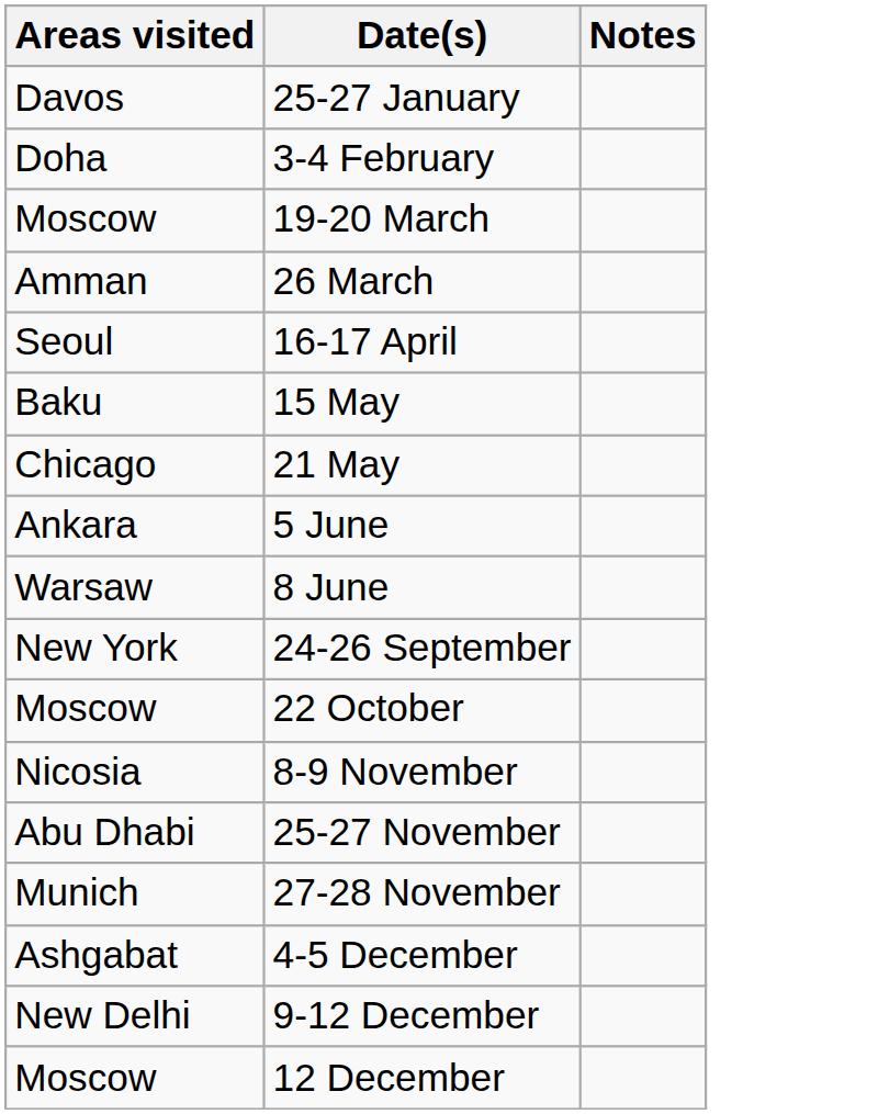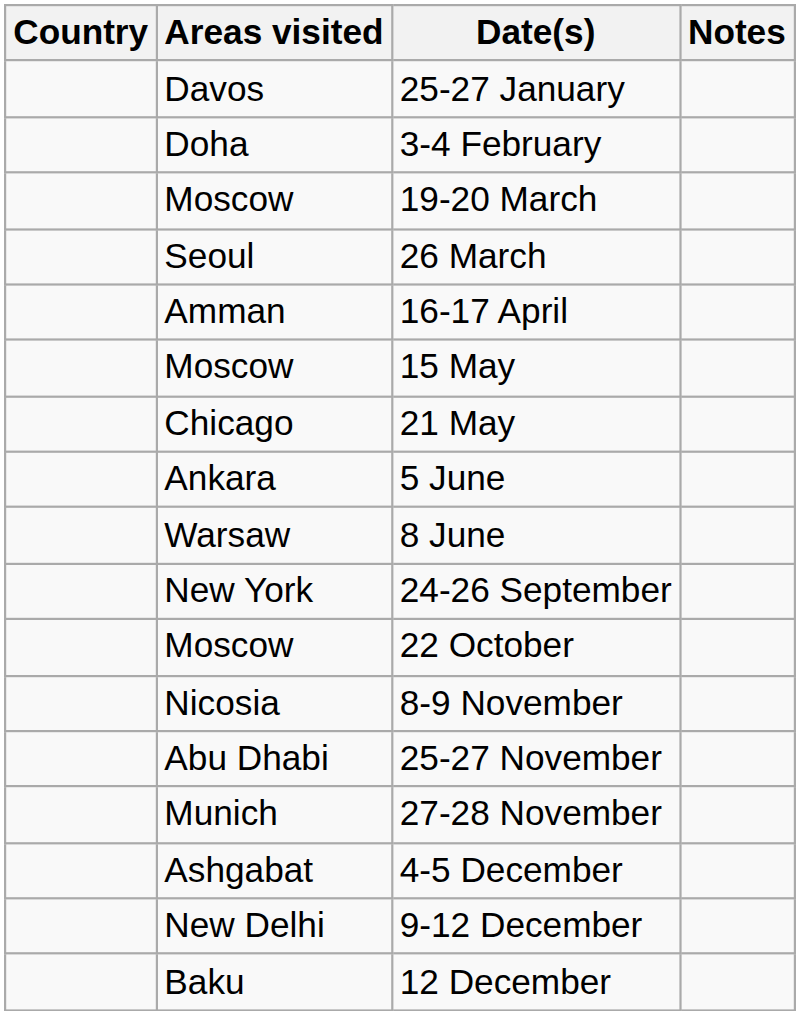 <table class="wikitable">
 <tr>
+<th>Country</th>
 <th>Areas visited</th>
 <th>Date(s)</th>
 <th>Notes</th>
 </tr>
 <tr>
+<td></td>
 <td>Davos</td>
 <td>25-27 January</td>
 <td></td>
 </tr>
 <tr>
+<td></td>
 <td>Doha</td>
 <td>3-4 February</td>
 <td></td>
 </tr>
 <tr>
+<td></td>
 <td>Moscow</td>
 <td>19-20 March</td>
 <td></td>
 </tr>
 <tr>
-<td>Amman</td>
+<td></td>
+<td>Seoul</td>
 <td>26 March</td>
 <td></td>
 </tr>
 <tr>
-<td>Seoul</td>
+<td></td>
+<td>Amman</td>
 <td>16-17 April</td>
 <td></td>
 </tr>
 <tr>
-<td>Baku</td>
+<td></td>
+<td>Moscow</td>
 <td>15 May</td>
 <td></td>
 </tr>
 <tr>
+<td></td>
 <td>Chicago</td>
 <td>21 May</td>
 <td></td>
 </tr>
 <tr>
+<td></td>
 <td>Ankara</td>
 <td>5 June</td>
 <td></td>
 </tr>
 <tr>
+<td></td>
 <td>Warsaw</td>
 <td>8 June</td>
 <td></td>
 </tr>
 <tr>
+<td></td>
 <td>New York</td>
 <td>24-26 September</td>
 <td></td>
 </tr>
 <tr>
+<td></td>
 <td>Moscow</td>
 <td>22 October</td>
 <td></td>
 </tr>
 <tr>
+<td></td>
 <td>Nicosia</td>
 <td>8-9 November</td>
 <td></td>
 </tr>
 <tr>
+<td></td>
 <td>Abu Dhabi</td>
 <td>25-27 November</td>
 <td></td>
 </tr>
 <tr>
+<td></td>
 <td>Munich</td>
 <td>27-28 November</td>
 <td></td>
 </tr>
 <tr>
+<td></td>
 <td>Ashgabat</td>
 <td>4-5 December</td>
 <td></td>
 </tr>
 <tr>
+<td></td>
 <td>New Delhi</td>
 <td>9-12 December</td>
 <td></td>
 </tr>
 <tr>
-<td>Moscow</td>
+<td></td>
+<td>Baku</td>
 <td>12 December</td>
 <td></td>
 </tr>
 </table>
